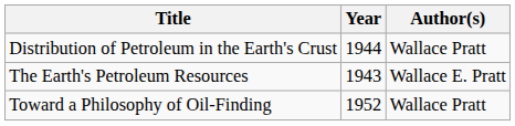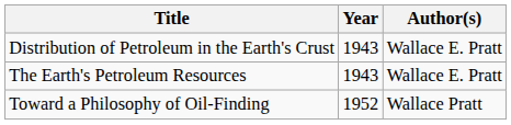 <table class="wikitable">
 <tr>
 <th>Title</th>
 <th>Year</th>
 <th>Author(s)</th>
 </tr>
 <tr>
 <td>Distribution of Petroleum in the Earth's Crust</td>
-<td>1944</td>
-<td>Wallace Pratt</td>
+<td>1943</td>
+<td>Wallace E. Pratt</td>
 </tr>
 <tr>
 <td>The Earth's Petroleum Resources</td>
 <td>1943</td>
 <td>Wallace E. Pratt</td>
 </tr>
 <tr>
 <td>Toward a Philosophy of Oil-Finding</td>
 <td>1952</td>
 <td>Wallace Pratt</td>
 </tr>
 </table>
